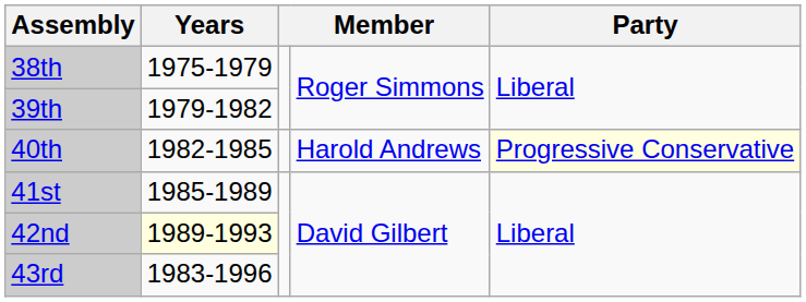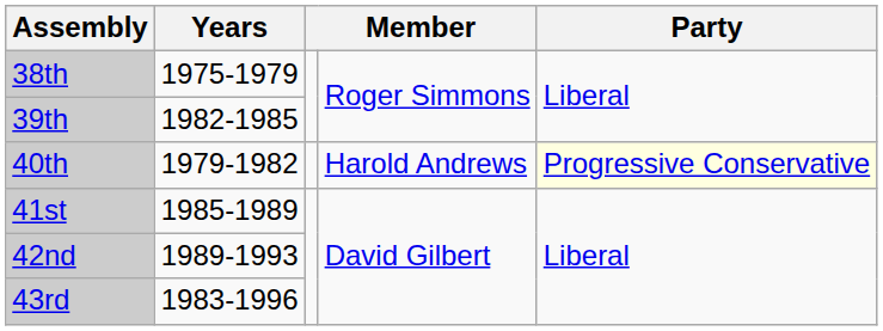 <table class="wikitable sortable">
 <tr>
 <th>Assembly</th>
 <th>Years</th>
 <th colspan="2">Member</th>
 <th>Party</th>
 </tr>
 <tr>
 <td bgcolor="CCCCCC"><a href='#'>38th</a></td>
 <td>1975-1979</td>
 <td rowspan="2" ></td>
 <td rowspan="2"><a href='#'>Roger Simmons</a></td>
 <td rowspan="2"><a href='#'>Liberal</a></td>
 </tr>
 <tr>
 <td bgcolor="CCCCCC"><a href='#'>39th</a></td>
-<td>1979-1982</td>
+<td>1982-1985</td>
 </tr>
 <tr>
 <td bgcolor="CCCCCC"><a href='#'>40th</a></td>
-<td>1982-1985</td>
+<td>1979-1982</td>
 <td></td>
 <td><a href='#'>Harold Andrews</a></td>
 <td style="background: lightyellow;"><a href='#'>Progressive Conservative</a></td>
 </tr>
 <tr>
 <td bgcolor="CCCCCC"><a href='#'>41st</a></td>
 <td>1985-1989</td>
 <td rowspan="4" ></td>
 <td rowspan="4"><a href='#'>David Gilbert</a></td>
 <td rowspan="4"><a href='#'>Liberal</a></td>
 </tr>
 <tr>
 <td bgcolor="CCCCCC"><a href='#'>42nd</a></td>
-<td style="background: lightyellow;">1989-1993</td>
+<td>1989-1993</td>
 </tr>
 <tr>
 <td bgcolor="CCCCCC"><a href='#'>43rd</a></td>
 <td>1983-1996</td>
 </tr>
 </table>
